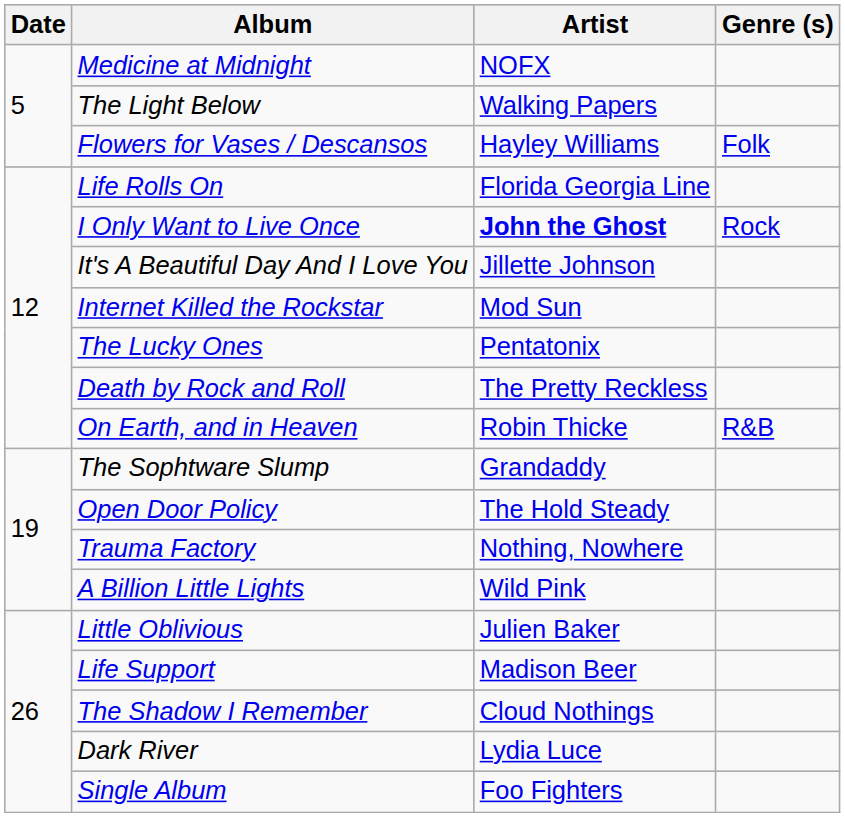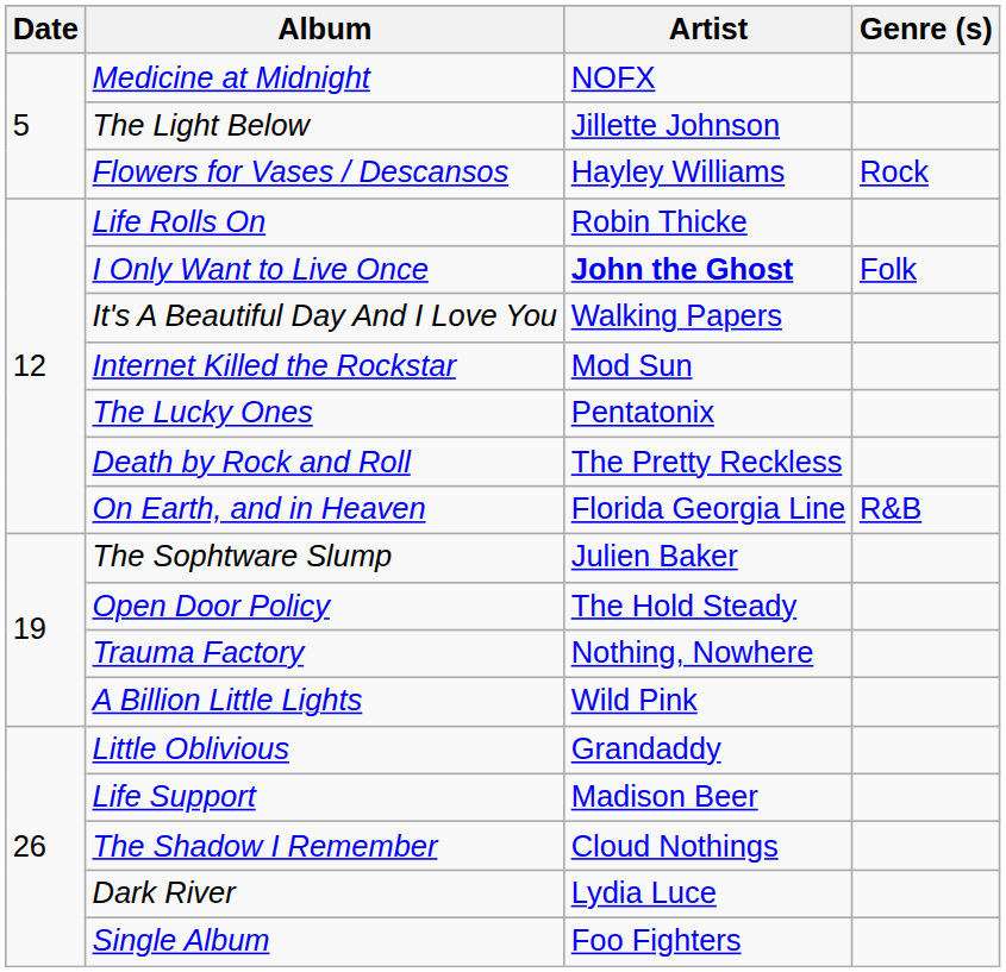 <table class="wikitable">
 <tr>
 <th>Date</th>
 <th>Album</th>
 <th>Artist</th>
 <th>Genre (s)</th>
 </tr>
 <tr>
 <td rowspan="3">5</td>
 <td><em><a href='#'>Medicine at Midnight</a></em></td>
 <td><a href='#'>NOFX</a></td>
 <td></td>
 </tr>
 <tr>
 <td><em>The Light Below</em></td>
-<td><a href='#'>Walking Papers</a></td>
+<td><a href='#'>Jillette Johnson</a></td>
 <td></td>
 </tr>
 <tr>
 <td><em><a href='#'>Flowers for Vases / Descansos</a></em></td>
 <td><a href='#'>Hayley Williams</a></td>
-<td><a href='#'>Folk</a></td>
+<td><a href='#'>Rock</a></td>
 </tr>
 <tr>
 <td rowspan="7">12</td>
 <td><em><a href='#'>Life Rolls On</a></em></td>
-<td><a href='#'>Florida Georgia Line</a></td>
+<td><a href='#'>Robin Thicke</a></td>
 <td></td>
 </tr>
 <tr>
 <td><em><a href='#'>I Only Want to Live Once</a></em></td>
 <td><strong><a href='#'>John the Ghost</a></strong></td>
-<td><a href='#'>Rock</a></td>
+<td><a href='#'>Folk</a></td>
 </tr>
 <tr>
 <td><em>It's A Beautiful Day And I Love You</em></td>
-<td><a href='#'>Jillette Johnson</a></td>
+<td><a href='#'>Walking Papers</a></td>
 <td></td>
 </tr>
 <tr>
 <td><em><a href='#'>Internet Killed the Rockstar</a></em></td>
 <td><a href='#'>Mod Sun</a></td>
 <td></td>
 </tr>
 <tr>
 <td><em><a href='#'>The Lucky Ones</a></em></td>
 <td><a href='#'>Pentatonix</a></td>
 <td></td>
 </tr>
 <tr>
 <td><em><a href='#'>Death by Rock and Roll</a></em></td>
 <td><a href='#'>The Pretty Reckless</a></td>
 <td></td>
 </tr>
 <tr>
 <td><em><a href='#'>On Earth, and in Heaven</a></em></td>
-<td><a href='#'>Robin Thicke</a></td>
+<td><a href='#'>Florida Georgia Line</a></td>
 <td><a href='#'>R&B</a></td>
 </tr>
 <tr>
 <td rowspan="4">19</td>
 <td><em>The Sophtware Slump</em></td>
-<td><a href='#'>Grandaddy</a></td>
+<td><a href='#'>Julien Baker</a></td>
 <td></td>
 </tr>
 <tr>
 <td><em><a href='#'>Open Door Policy</a></em></td>
 <td><a href='#'>The Hold Steady</a></td>
 <td></td>
 </tr>
 <tr>
 <td><em><a href='#'>Trauma Factory</a></em></td>
 <td><a href='#'>Nothing, Nowhere</a></td>
 <td></td>
 </tr>
 <tr>
 <td><em><a href='#'>A Billion Little Lights</a></em></td>
 <td><a href='#'>Wild Pink</a></td>
 <td></td>
 </tr>
 <tr>
 <td rowspan="5">26</td>
 <td><em><a href='#'>Little Oblivious</a></em></td>
-<td><a href='#'>Julien Baker</a></td>
+<td><a href='#'>Grandaddy</a></td>
 <td></td>
 </tr>
 <tr>
 <td><em><a href='#'>Life Support</a></em></td>
 <td><a href='#'>Madison Beer</a></td>
 <td></td>
 </tr>
 <tr>
 <td><em><a href='#'>The Shadow I Remember</a></em></td>
 <td><a href='#'>Cloud Nothings</a></td>
 <td></td>
 </tr>
 <tr>
 <td><em>Dark River</em></td>
 <td><a href='#'>Lydia Luce</a></td>
 <td></td>
 </tr>
 <tr>
 <td><em><a href='#'>Single Album</a></em></td>
 <td><a href='#'>Foo Fighters</a></td>
 <td></td>
 </tr>
 </table>
